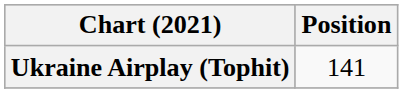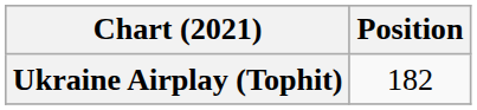 <table class="wikitable plainrowheaders" style="text-align:center;">
 <tr>
 <th scope="col">Chart (2021)</th>
 <th scope="col">Position</th>
 </tr>
 <tr>
 <th scope="row">Ukraine Airplay (Tophit)</th>
-<td>141</td>
+<td>182</td>
 </tr>
 </table>
